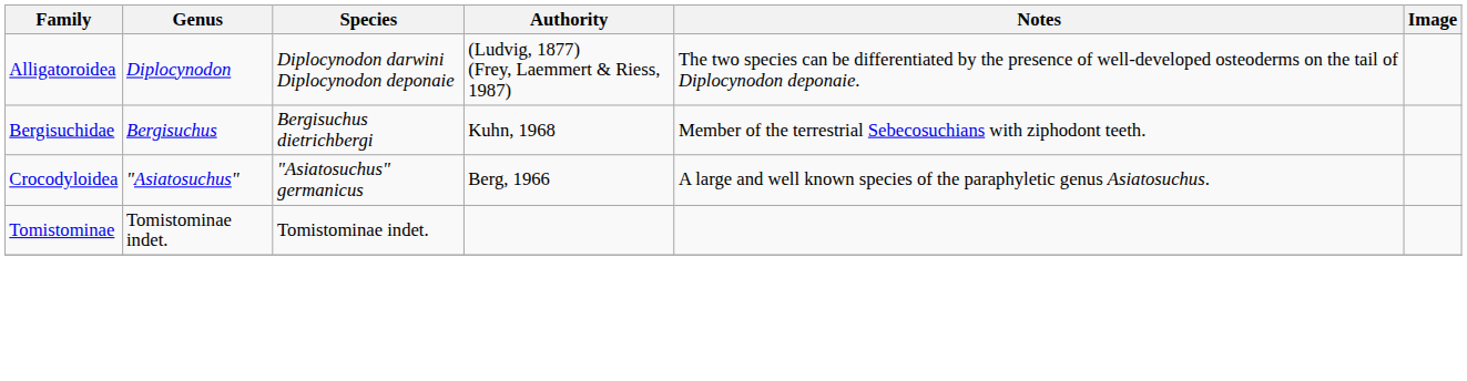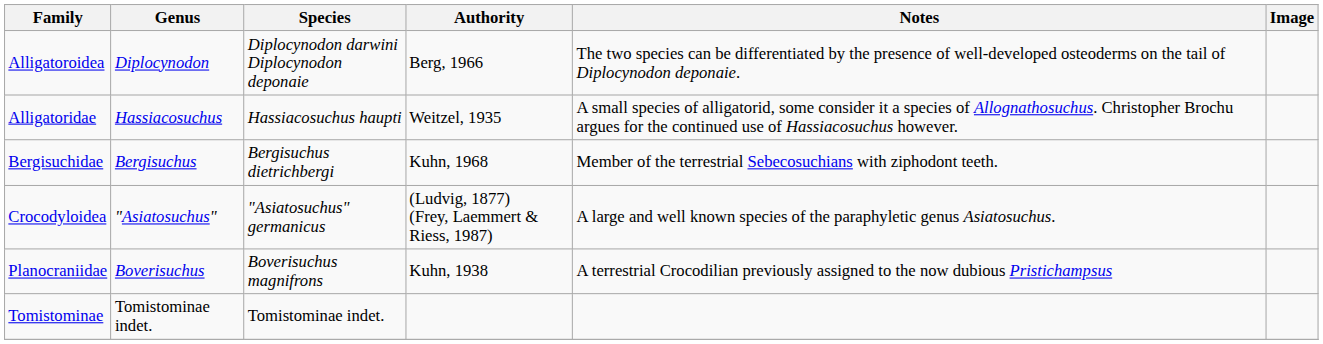 <table class="wikitable" align="center" width="100%">
 <tr>
 <th>Family</th>
 <th>Genus</th>
 <th>Species</th>
 <th>Authority</th>
 <th>Notes</th>
 <th>Image</th>
 </tr>
 <tr>
 <td><a href='#'>Alligatoroidea</a></td>
 <td><em><a href='#'>Diplocynodon</a></em></td>
 <td><em>Diplocynodon darwini</em><br><em>Diplocynodon deponaie</em></td>
-<td>(Ludvig, 1877)<br>(Frey, Laemmert & Riess, 1987)</td>
+<td>Berg, 1966</td>
 <td>The two species can be differentiated by the presence of well-developed osteoderms on the tail of <em>Diplocynodon deponaie</em>.</td>
+<td></td>
+</tr>
+<tr>
+<td><a href='#'>Alligatoridae</a></td>
+<td><em><a href='#'>Hassiacosuchus</a></em></td>
+<td><em>Hassiacosuchus haupti</em> </td>
+<td>Weitzel, 1935</td>
+<td>A small species of alligatorid, some consider it a species of <em><a href='#'>Allognathosuchus</a></em>. Christopher Brochu argues for the continued use of <em>Hassiacosuchus</em> however.</td>
 <td></td>
 </tr>
 <tr>
 <td><a href='#'>Bergisuchidae</a></td>
 <td><em><a href='#'>Bergisuchus</a></em></td>
 <td><em>Bergisuchus dietrichbergi</em></td>
 <td>Kuhn, 1968</td>
 <td>Member of the terrestrial <a href='#'>Sebecosuchians</a> with ziphodont teeth.</td>
 <td></td>
 </tr>
 <tr>
 <td><a href='#'>Crocodyloidea</a></td>
 <td><em>"<a href='#'>Asiatosuchus</a>"</em></td>
 <td><em>"Asiatosuchus" germanicus</em></td>
-<td>Berg, 1966</td>
+<td>(Ludvig, 1877)<br>(Frey, Laemmert & Riess, 1987)</td>
 <td>A large and well known species of the paraphyletic genus <em>Asiatosuchus</em>.</td>
+<td></td>
+</tr>
+<tr>
+<td><a href='#'>Planocraniidae</a></td>
+<td><em><a href='#'>Boverisuchus</a></em></td>
+<td><em>Boverisuchus magnifrons</em></td>
+<td>Kuhn, 1938</td>
+<td>A terrestrial Crocodilian previously assigned to the now dubious <em><a href='#'>Pristichampsus</a></em></td>
 <td></td>
 </tr>
 <tr>
 <td><a href='#'>Tomistominae</a></td>
 <td>Tomistominae indet.</td>
 <td>Tomistominae indet.</td>
 <td></td>
 <td></td>
 <td></td>
 </tr>
 <tr>
 </tr>
 </table>
